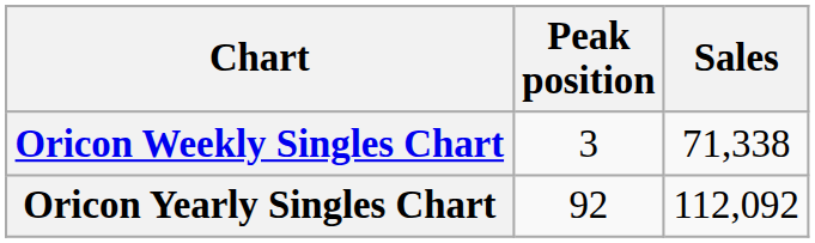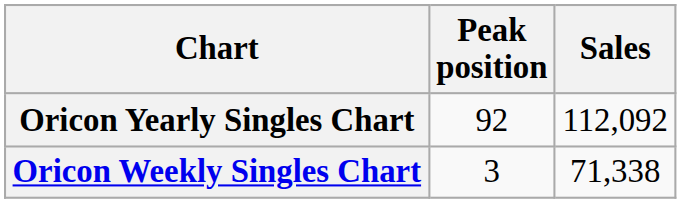 <table class="wikitable plainrowheaders">
 <tr>
 <th>Chart</th>
 <th>Peak<br>position</th>
 <th>Sales</th>
 </tr>
 <tr>
+<th scope="row">Oricon Yearly Singles Chart</th>
+<td style="text-align:center;">92</td>
+<td style="text-align:center;">112,092</td>
+</tr>
+<tr>
 <th scope="row"><a href='#'>Oricon Weekly Singles Chart</a></th>
 <td style="text-align:center;">3</td>
 <td style="text-align:center;">71,338</td>
 </tr>
-<tr>
-<th scope="row">Oricon Yearly Singles Chart</th>
-<td style="text-align:center;">92</td>
-<td style="text-align:center;">112,092</td>
-</tr>
 </table>
